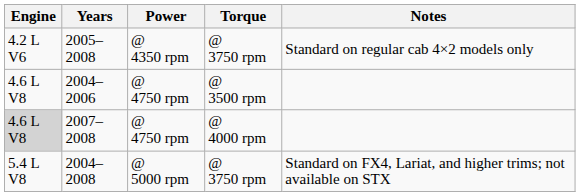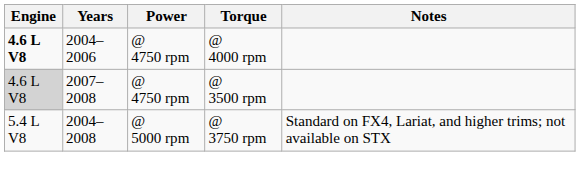 <table class="wikitable">
 <tr>
 <th>Engine</th>
 <th>Years</th>
 <th>Power</th>
 <th>Torque</th>
 <th>Notes</th>
 </tr>
 <tr>
-<td>4.2 L V6</td>
-<td>2005–2008</td>
-<td> @ 4350 rpm</td>
-<td> @ 3750 rpm</td>
-<td>Standard on regular cab 4×2 models only</td>
-</tr>
-<tr>
-<td>4.6 L V8</td>
+<td><strong>4.6 L V8</strong></td>
 <td>2004–2006</td>
 <td> @ 4750 rpm</td>
-<td> @ 3500 rpm</td>
+<td> @ 4000 rpm</td>
 <td></td>
 </tr>
 <tr>
 <td style="background: lightgrey;">4.6 L V8</td>
 <td>2007–2008</td>
 <td> @ 4750 rpm</td>
-<td> @ 4000 rpm</td>
+<td> @ 3500 rpm</td>
 <td></td>
 </tr>
 <tr>
 <td>5.4 L V8</td>
 <td>2004–2008</td>
 <td> @ 5000 rpm</td>
 <td> @ 3750 rpm</td>
 <td>Standard on FX4, Lariat, and higher trims; not available on STX</td>
 </tr>
 </table>
